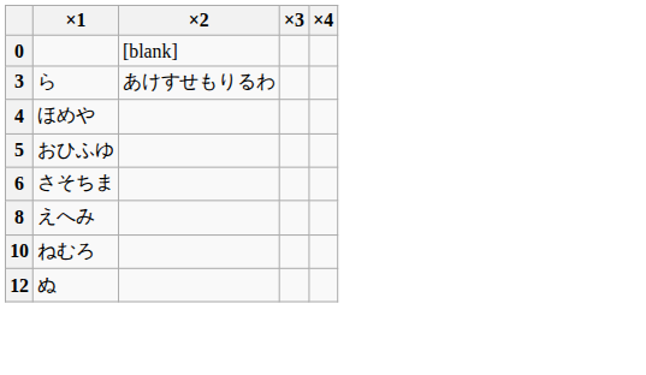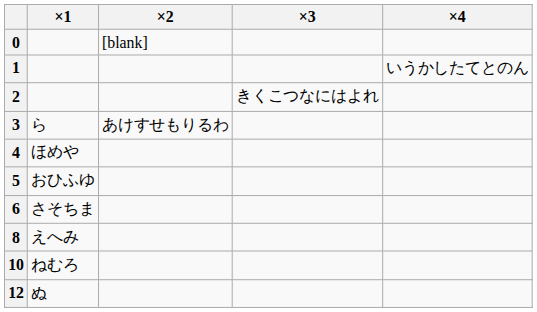 <table class="wikitable floatright">
 <tr>
 <th></th>
 <th>×1</th>
 <th>×2</th>
 <th>×3</th>
 <th>×4</th>
 </tr>
 <tr>
 <th>0</th>
 <td></td>
 <td>[blank]</td>
 <td></td>
+<td></td>
+</tr>
+<tr>
+<th>1</th>
+<td></td>
+<td></td>
+<td></td>
+<td>いうかしたてとのん</td>
+</tr>
+<tr>
+<th>2</th>
+<td></td>
+<td></td>
+<td>きくこつなにはよれ</td>
 <td></td>
 </tr>
 <tr>
 <th>3</th>
 <td>ら</td>
 <td>あけすせもりるわ</td>
 <td></td>
 <td></td>
 </tr>
 <tr>
 <th>4</th>
 <td>ほめや</td>
 <td></td>
 <td></td>
 <td></td>
 </tr>
 <tr>
 <th>5</th>
 <td>おひふゆ</td>
 <td></td>
 <td></td>
 <td></td>
 </tr>
 <tr>
 <th>6</th>
 <td>さそちま</td>
 <td></td>
 <td></td>
 <td></td>
 </tr>
 <tr>
 <th>8</th>
 <td>えへみ</td>
 <td></td>
 <td></td>
 <td></td>
 </tr>
 <tr>
 <th>10</th>
 <td>ねむろ</td>
 <td></td>
 <td></td>
 <td></td>
 </tr>
 <tr>
 <th>12</th>
 <td>ぬ</td>
 <td></td>
 <td></td>
 <td></td>
 </tr>
 </table>
